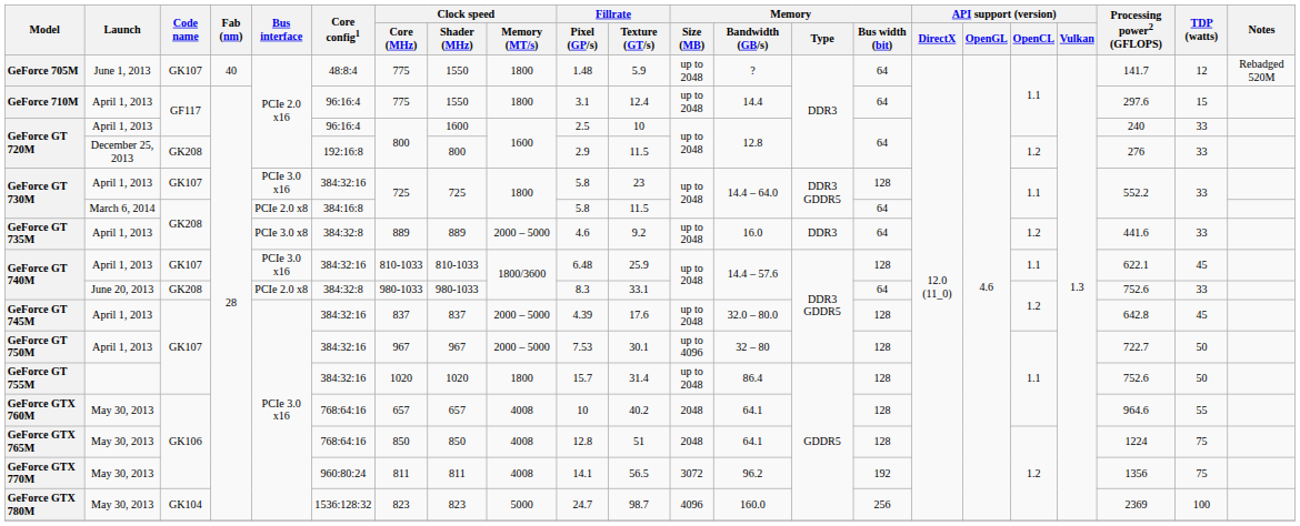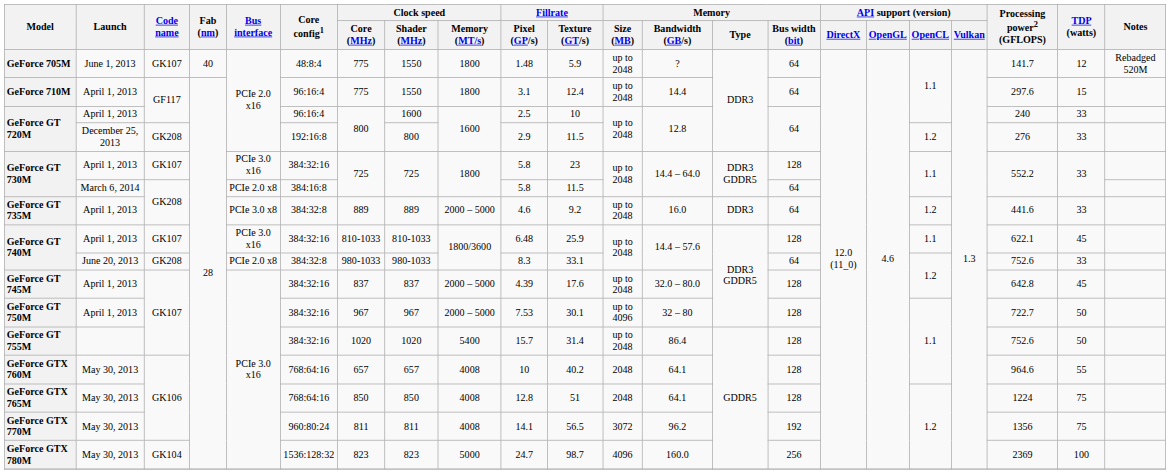 <table class="wikitable sortable sort-under mw-datatable" style="font-size: 85%; text-align: center;">
 <tr>
 <th rowspan=2>Model</th>
 <th rowspan=2>Launch</th>
 <th rowspan=2><a href='#'>Code name</a></th>
 <th rowspan=2>Fab (<a href='#'>nm</a>)</th>
 <th rowspan=2><a href='#'>Bus</a> <a href='#'>interface</a></th>
 <th rowspan=2>Core config<sup>1</sup></th>
 <th colspan=3>Clock speed</th>
 <th colspan=2><a href='#'>Fillrate</a></th>
 <th colspan=4>Memory</th>
 <th colspan=4><a href='#'>API</a> support (version)</th>
 <th rowspan=2>Processing power<sup>2</sup><br> (GFLOPS)</th>
 <th rowspan=2><a href='#'>TDP</a> (watts)</th>
 <th rowspan=2>Notes</th>
 </tr>
 <tr>
 <th>Core (<a href='#'>MHz</a>)</th>
 <th>Shader (<a href='#'>MHz</a>)</th>
 <th>Memory (<a href='#'>MT/s</a>)</th>
 <th>Pixel (<a href='#'>GP</a>/s)</th>
 <th>Texture (<a href='#'>GT</a>/s)</th>
 <th>Size (<a href='#'>MB</a>)</th>
 <th>Bandwidth (<a href='#'>GB</a>/s)</th>
 <th>Type</th>
 <th>Bus width (<a href='#'>bit</a>)</th>
 <th><a href='#'>DirectX</a></th>
 <th><a href='#'>OpenGL</a></th>
 <th><a href='#'>OpenCL</a></th>
 <th><a href='#'>Vulkan</a></th>
 </tr>
 <tr>
 <th style="text-align:left;">GeForce 705M</th>
 <td>June 1, 2013</td>
 <td>GK107</td>
 <td>40</td>
 <td rowspan="4">PCIe 2.0 x16</td>
 <td>48:8:4</td>
 <td>775</td>
 <td>1550</td>
 <td>1800</td>
 <td>1.48</td>
 <td>5.9</td>
 <td>up to 2048</td>
 <td>?</td>
 <td rowspan="4">DDR3</td>
 <td>64</td>
 <td rowspan="16">12.0 (11_0)</td>
 <td rowspan="16">4.6</td>
 <td rowspan="3">1.1</td>
 <td rowspan="16">1.3</td>
 <td>141.7</td>
 <td>12</td>
 <td>Rebadged 520M</td>
 </tr>
 <tr>
 <th style="text-align:left;">GeForce 710M</th>
 <td>April 1, 2013</td>
 <td rowspan="2">GF117</td>
 <td rowspan="15">28</td>
 <td>96:16:4</td>
 <td>775</td>
 <td>1550</td>
 <td>1800</td>
 <td>3.1</td>
 <td>12.4</td>
 <td>up to 2048</td>
 <td>14.4</td>
 <td>64</td>
 <td>297.6</td>
 <td>15</td>
 <td></td>
 </tr>
 <tr>
 <th style="text-align:left;" rowspan=2>GeForce GT 720M</th>
 <td>April 1, 2013</td>
 <td>96:16:4</td>
 <td rowspan=2>800</td>
 <td>1600</td>
 <td rowspan=2>1600</td>
 <td>2.5</td>
 <td>10</td>
 <td rowspan=2>up to 2048</td>
 <td rowspan=2>12.8</td>
 <td rowspan=2>64</td>
 <td>240</td>
 <td>33</td>
 <td></td>
 </tr>
 <tr>
 <td>December 25, 2013</td>
 <td>GK208</td>
 <td>192:16:8</td>
 <td>800</td>
 <td>2.9</td>
 <td>11.5</td>
 <td>1.2</td>
 <td>276</td>
 <td>33</td>
 <td></td>
 </tr>
 <tr>
 <th style="text-align:left;" rowspan=2>GeForce GT 730M</th>
 <td>April 1, 2013</td>
 <td>GK107</td>
 <td>PCIe 3.0 x16</td>
 <td>384:32:16</td>
 <td rowspan=2>725</td>
 <td rowspan=2>725</td>
 <td rowspan=2>1800</td>
 <td>5.8</td>
 <td>23</td>
 <td rowspan=2>up to 2048</td>
 <td rowspan=2>14.4 – 64.0</td>
 <td rowspan=2>DDR3 GDDR5</td>
 <td>128</td>
 <td rowspan=2>1.1</td>
 <td rowspan=2>552.2</td>
 <td rowspan=2>33</td>
 <td></td>
 </tr>
 <tr>
 <td>March 6, 2014</td>
 <td rowspan="2">GK208</td>
 <td>PCIe 2.0 x8</td>
 <td>384:16:8</td>
 <td>5.8</td>
 <td>11.5</td>
 <td>64</td>
 <td></td>
 </tr>
 <tr>
 <th style="text-align:left;">GeForce GT 735M</th>
 <td>April 1, 2013</td>
 <td>PCIe 3.0 x8</td>
 <td>384:32:8</td>
 <td>889</td>
 <td>889</td>
 <td>2000 – 5000</td>
 <td>4.6</td>
 <td>9.2</td>
 <td>up to 2048</td>
 <td>16.0</td>
 <td>DDR3</td>
 <td>64</td>
 <td>1.2</td>
 <td>441.6</td>
 <td>33</td>
 <td></td>
 </tr>
 <tr>
 <th style="text-align:left;" rowspan=2>GeForce GT 740M</th>
 <td>April 1, 2013</td>
 <td>GK107</td>
 <td>PCIe 3.0 x16</td>
 <td>384:32:16</td>
 <td>810-1033</td>
 <td>810-1033</td>
 <td rowspan=2>1800/3600</td>
 <td>6.48</td>
 <td>25.9</td>
 <td rowspan=2>up to 2048</td>
 <td rowspan=2>14.4 – 57.6</td>
 <td rowspan="4">DDR3 GDDR5</td>
 <td>128</td>
 <td>1.1</td>
 <td>622.1</td>
 <td>45</td>
 <td></td>
 </tr>
 <tr>
 <td>June 20, 2013</td>
 <td>GK208</td>
 <td>PCIe 2.0 x8</td>
 <td>384:32:8</td>
 <td>980-1033</td>
 <td>980-1033</td>
 <td>8.3</td>
 <td>33.1</td>
 <td>64</td>
 <td rowspan="2">1.2</td>
 <td>752.6</td>
 <td>33</td>
 <td></td>
 </tr>
 <tr>
 <th style="text-align:left;">GeForce GT 745M</th>
 <td>April 1, 2013</td>
 <td rowspan="3">GK107</td>
 <td rowspan="7">PCIe 3.0 x16</td>
 <td>384:32:16</td>
 <td>837</td>
 <td>837</td>
 <td>2000 – 5000</td>
 <td>4.39</td>
 <td>17.6</td>
 <td>up to 2048</td>
 <td>32.0 – 80.0</td>
 <td>128</td>
 <td>642.8</td>
 <td>45</td>
 <td></td>
 </tr>
 <tr>
 <th style="text-align:left;">GeForce GT 750M</th>
 <td>April 1, 2013</td>
 <td>384:32:16</td>
 <td>967</td>
 <td>967</td>
 <td>2000 – 5000</td>
 <td>7.53</td>
 <td>30.1</td>
 <td>up to 4096</td>
 <td>32 – 80</td>
 <td>128</td>
 <td rowspan="3">1.1</td>
 <td>722.7</td>
 <td>50</td>
 <td></td>
 </tr>
 <tr>
 <th style="text-align:left;">GeForce GT 755M</th>
 <td></td>
 <td>384:32:16</td>
 <td>1020</td>
 <td>1020</td>
-<td>1800</td>
+<td>5400</td>
 <td>15.7</td>
 <td>31.4</td>
 <td>up to 2048</td>
 <td>86.4</td>
 <td rowspan="5">GDDR5</td>
 <td>128</td>
 <td>752.6</td>
 <td>50</td>
 <td></td>
 </tr>
 <tr>
 <th style="text-align:left;">GeForce GTX 760M</th>
 <td>May 30, 2013</td>
 <td rowspan="3">GK106</td>
 <td>768:64:16</td>
 <td>657</td>
 <td>657</td>
 <td>4008</td>
 <td>10</td>
 <td>40.2</td>
 <td>2048</td>
 <td>64.1</td>
 <td>128</td>
 <td>964.6</td>
 <td>55</td>
 <td></td>
 </tr>
 <tr>
 <th style="text-align:left;">GeForce GTX 765M</th>
 <td>May 30, 2013</td>
 <td>768:64:16</td>
 <td>850</td>
 <td>850</td>
 <td>4008</td>
 <td>12.8</td>
 <td>51</td>
 <td>2048</td>
 <td>64.1</td>
 <td>128</td>
 <td rowspan="3">1.2</td>
 <td>1224</td>
 <td>75</td>
 <td></td>
 </tr>
 <tr>
 <th style="text-align:left;">GeForce GTX 770M</th>
 <td>May 30, 2013</td>
 <td>960:80:24</td>
 <td>811</td>
 <td>811</td>
 <td>4008</td>
 <td>14.1</td>
 <td>56.5</td>
 <td>3072</td>
 <td>96.2</td>
 <td>192</td>
 <td>1356</td>
 <td>75</td>
 <td></td>
 </tr>
 <tr>
 <th style="text-align:left;">GeForce GTX 780M</th>
 <td>May 30, 2013</td>
 <td>GK104</td>
 <td>1536:128:32</td>
 <td>823</td>
 <td>823</td>
 <td>5000</td>
 <td>24.7</td>
 <td>98.7</td>
 <td>4096</td>
 <td>160.0</td>
 <td>256</td>
 <td>2369</td>
 <td>100</td>
 <td></td>
 </tr>
 <tr>
 </tr>
 </table>
